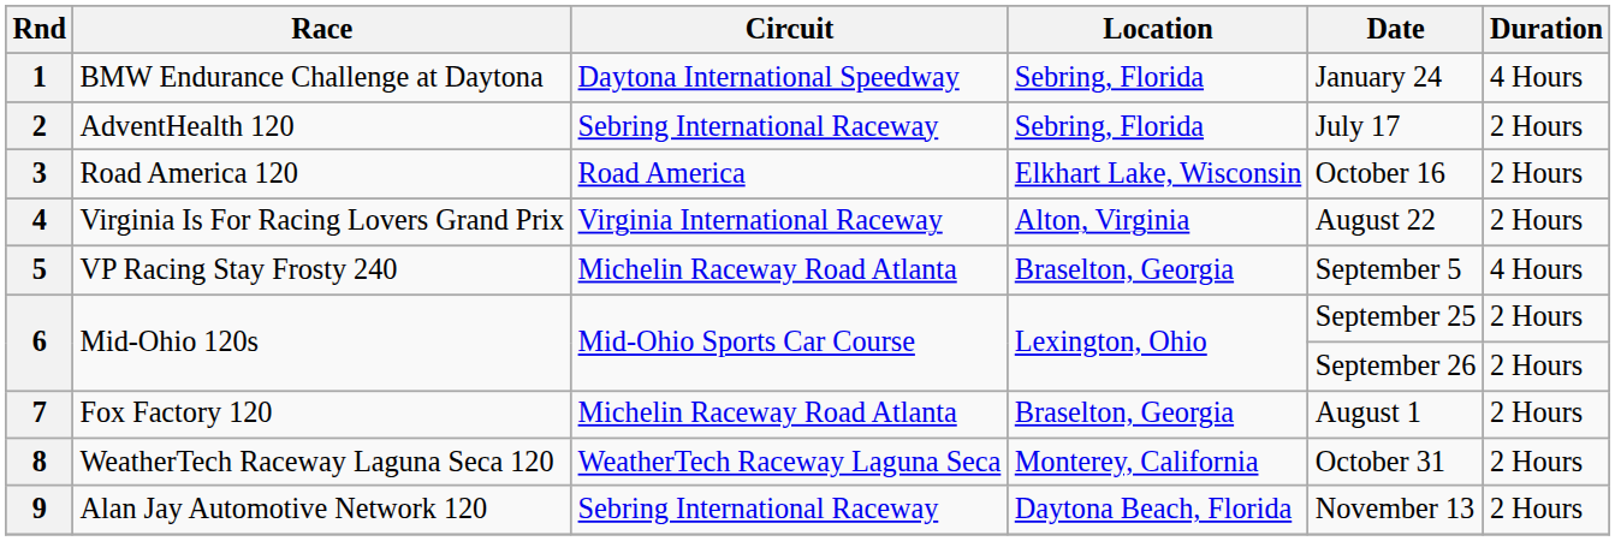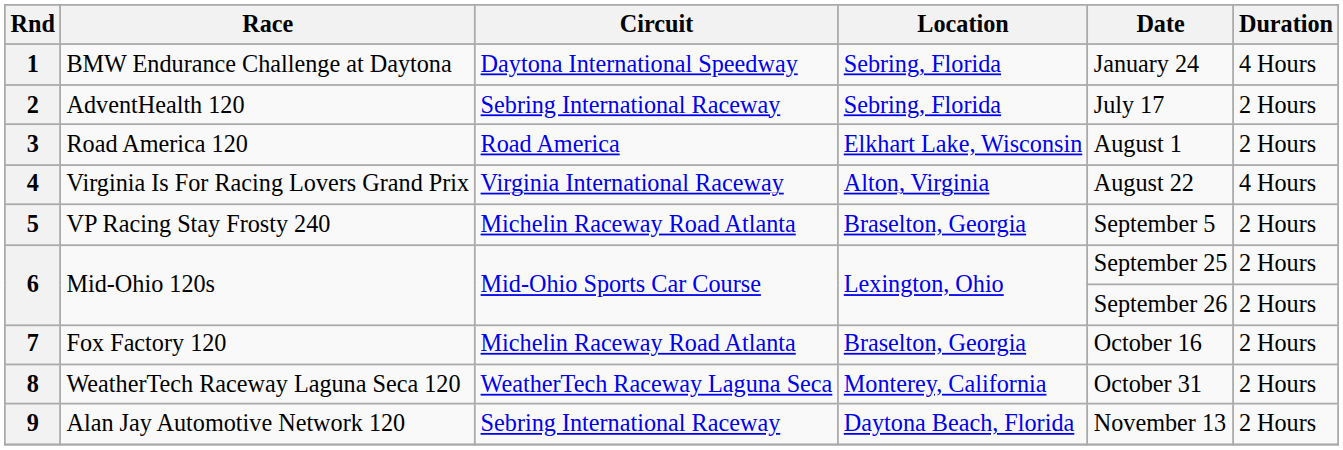 <table class="wikitable" style="font-size: 85%;">
 <tr>
 <th>Rnd</th>
 <th>Race</th>
 <th>Circuit</th>
 <th>Location</th>
 <th>Date</th>
 <th>Duration</th>
 </tr>
 <tr>
 <th>1</th>
 <td>BMW Endurance Challenge at Daytona</td>
 <td> <a href='#'>Daytona International Speedway</a></td>
 <td><a href='#'>Sebring, Florida</a></td>
 <td>January 24</td>
 <td>4 Hours</td>
 </tr>
 <tr>
 <th>2</th>
 <td>AdventHealth 120</td>
 <td> <a href='#'>Sebring International Raceway</a></td>
 <td><a href='#'>Sebring, Florida</a></td>
 <td>July 17</td>
 <td>2 Hours</td>
 </tr>
 <tr>
 <th>3</th>
 <td>Road America 120</td>
 <td> <a href='#'>Road America</a></td>
 <td><a href='#'>Elkhart Lake, Wisconsin</a></td>
-<td>October 16</td>
+<td>August 1</td>
 <td>2 Hours</td>
 </tr>
 <tr>
 <th>4</th>
 <td>Virginia Is For Racing Lovers Grand Prix</td>
 <td> <a href='#'>Virginia International Raceway</a></td>
 <td><a href='#'>Alton, Virginia</a></td>
 <td>August 22</td>
-<td>2 Hours</td>
+<td>4 Hours</td>
 </tr>
 <tr>
 <th>5</th>
 <td>VP Racing Stay Frosty 240</td>
 <td> <a href='#'>Michelin Raceway Road Atlanta</a></td>
 <td><a href='#'>Braselton, Georgia</a></td>
 <td>September 5</td>
-<td>4 Hours</td>
+<td>2 Hours</td>
 </tr>
 <tr>
 <th rowspan=2>6</th>
 <td rowspan=2>Mid-Ohio 120s</td>
 <td rowspan=2> <a href='#'>Mid-Ohio Sports Car Course</a></td>
 <td rowspan=2><a href='#'>Lexington, Ohio</a></td>
 <td>September 25</td>
 <td>2 Hours</td>
 </tr>
 <tr>
 <td>September 26</td>
 <td>2 Hours</td>
 </tr>
 <tr>
 <th>7</th>
 <td>Fox Factory 120</td>
 <td> <a href='#'>Michelin Raceway Road Atlanta</a></td>
 <td><a href='#'>Braselton, Georgia</a></td>
-<td>August 1</td>
+<td>October 16</td>
 <td>2 Hours</td>
 </tr>
 <tr>
 <th>8</th>
 <td>WeatherTech Raceway Laguna Seca 120</td>
 <td> <a href='#'>WeatherTech Raceway Laguna Seca</a></td>
 <td><a href='#'>Monterey, California</a></td>
 <td>October 31</td>
 <td>2 Hours</td>
 </tr>
 <tr>
 <th>9</th>
 <td>Alan Jay Automotive Network 120</td>
 <td> <a href='#'>Sebring International Raceway</a></td>
 <td><a href='#'>Daytona Beach, Florida</a></td>
 <td>November 13</td>
 <td>2 Hours</td>
 </tr>
 <tr>
 </tr>
 </table>
